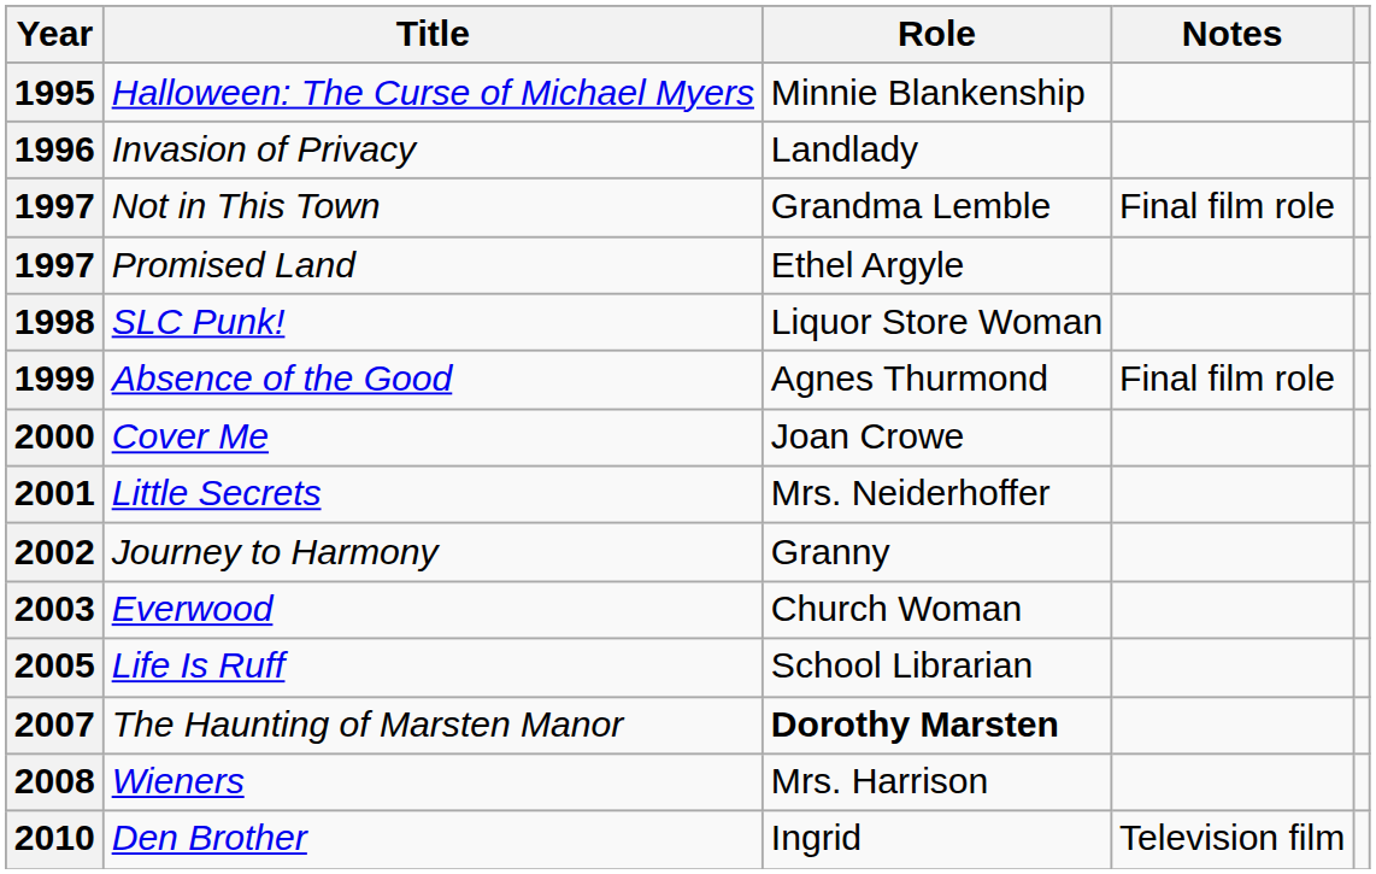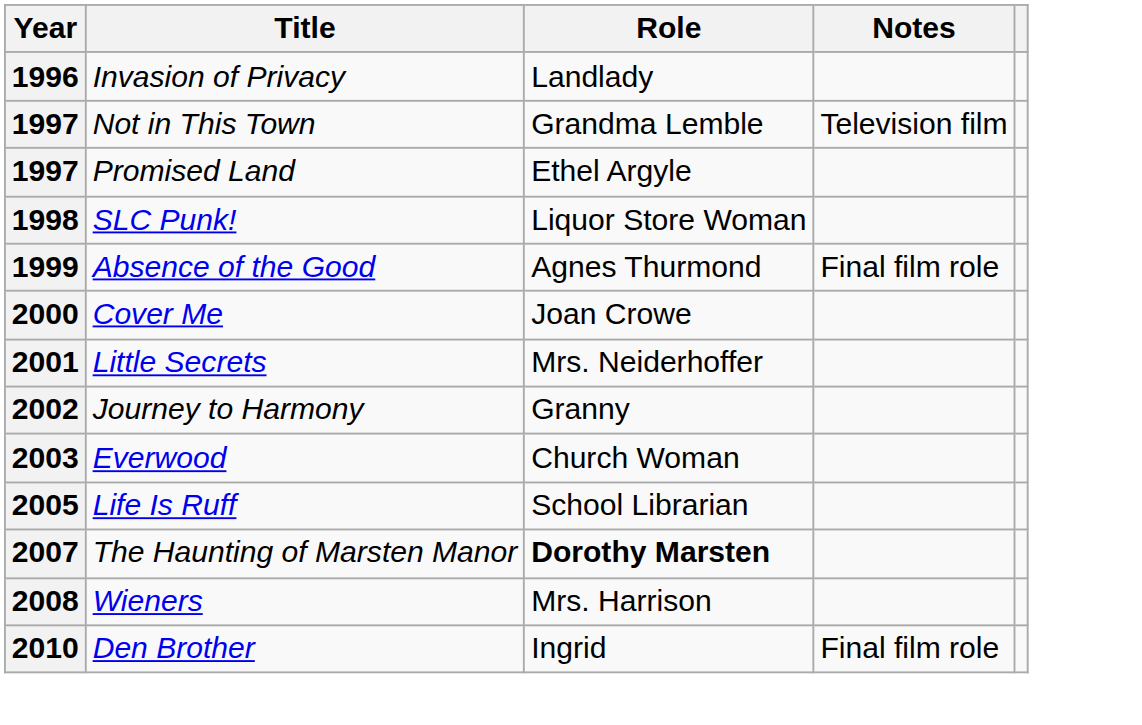 <table class="wikitable plainrowheaders sortable" style="margin-right: 0;">
 <tr>
 <th scope="col">Year</th>
 <th scope="col">Title</th>
 <th scope="col">Role</th>
 <th scope="col" class="unsortable">Notes</th>
 <th scope="col" class="unsortable"></th>
-</tr>
-<tr>
-<th scope="row">1995</th>
-<td><em><a href='#'>Halloween: The Curse of Michael Myers</a></em></td>
-<td>Minnie Blankenship</td>
-<td></td>
-<td style="text-align:center;"></td>
 </tr>
 <tr>
 <th scope="row">1996</th>
 <td><em>Invasion of Privacy</em></td>
 <td>Landlady</td>
 <td></td>
 <td style="text-align:center;"></td>
 </tr>
 <tr>
 <th scope="row">1997</th>
 <td><em>Not in This Town</em></td>
 <td>Grandma Lemble</td>
-<td>Final film role</td>
+<td>Television film</td>
 <td style="text-align:center;"></td>
 </tr>
 <tr>
 <th scope="row">1997</th>
 <td><em>Promised Land</em></td>
 <td>Ethel Argyle</td>
 <td></td>
 <td style="text-align:center;"></td>
 </tr>
 <tr>
 <th scope="row">1998</th>
 <td><em><a href='#'>SLC Punk!</a></em></td>
 <td>Liquor Store Woman</td>
 <td></td>
 <td style="text-align:center;"></td>
 </tr>
 <tr>
 <th scope="row">1999</th>
 <td><em><a href='#'>Absence of the Good</a></em></td>
 <td>Agnes Thurmond</td>
 <td>Final film role</td>
 <td style="text-align:center;"></td>
 </tr>
 <tr>
 <th scope="row">2000</th>
 <td><em><a href='#'>Cover Me</a></em></td>
 <td>Joan Crowe</td>
 <td></td>
 <td style="text-align:center;"></td>
 </tr>
 <tr>
 <th scope="row">2001</th>
 <td><em><a href='#'>Little Secrets</a></em></td>
 <td>Mrs. Neiderhoffer</td>
 <td></td>
 <td style="text-align:center;"></td>
 </tr>
 <tr>
 <th scope="row">2002</th>
 <td><em>Journey to Harmony</em></td>
 <td>Granny</td>
 <td></td>
 <td style="text-align:center;"></td>
 </tr>
 <tr>
 <th scope="row">2003</th>
 <td><em><a href='#'>Everwood</a></em></td>
 <td>Church Woman</td>
 <td></td>
 <td style="text-align:center;"></td>
 </tr>
 <tr>
 <th scope="row">2005</th>
 <td><em><a href='#'>Life Is Ruff</a></em></td>
 <td>School Librarian</td>
 <td></td>
 <td style="text-align:center;"></td>
 </tr>
 <tr>
 <th scope="row">2007</th>
 <td><em>The Haunting of Marsten Manor</em></td>
 <td><strong>Dorothy Marsten</strong></td>
 <td></td>
 <td style="text-align:center;"></td>
 </tr>
 <tr>
 <th scope="row">2008</th>
 <td><em><a href='#'>Wieners</a></em></td>
 <td>Mrs. Harrison</td>
 <td></td>
 <td style="text-align:center;"></td>
 </tr>
 <tr>
 <th scope="row">2010</th>
 <td><em><a href='#'>Den Brother</a></em></td>
 <td>Ingrid</td>
-<td>Television film</td>
+<td>Final film role</td>
 <td style="text-align:center;"></td>
 </tr>
 </table>
